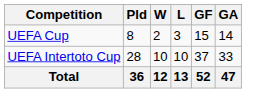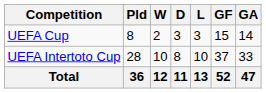 <table class="wikitable" align="center">
 <tr>
 <th>Competition</th>
 <th>Pld</th>
 <th>W</th>
+<th>D</th>
 <th>L</th>
 <th>GF</th>
 <th>GA</th>
 </tr>
 <tr>
 <td><a href='#'>UEFA Cup</a></td>
 <td>8</td>
 <td>2</td>
 <td>3</td>
+<td>3</td>
 <td>15</td>
 <td>14</td>
 </tr>
 <tr>
 <td><a href='#'>UEFA Intertoto Cup</a></td>
 <td>28</td>
 <td>10</td>
+<td>8</td>
 <td>10</td>
 <td>37</td>
 <td>33</td>
 </tr>
 <tr>
 <th>Total</th>
 <th>36</th>
 <th>12</th>
+<th>11</th>
 <th>13</th>
 <th>52</th>
 <th>47</th>
 </tr>
 </table>
